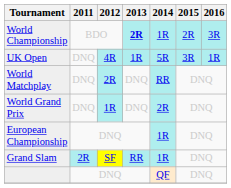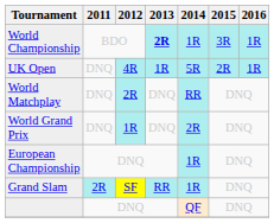 <table class="wikitable" style="width:20%; margin:0">
 <tr>
 <th>Tournament</th>
 <th>2011</th>
 <th>2012</th>
 <th>2013</th>
 <th>2014</th>
 <th>2015</th>
 <th>2016</th>
 </tr>
 <tr>
 <td style="background:#efefef;"><a href='#'>World Championship</a></td>
 <td colspan="2" style="text-align:center; color:#ccc;">BDO</td>
 <td style="text-align:center; background:#afeeee;"><strong><a href='#'>2R</a></strong></td>
 <td style="text-align:center; background:#afeeee;"><a href='#'>1R</a></td>
-<td style="text-align:center; background:#afeeee;"><a href='#'>2R</a></td>
 <td style="text-align:center; background:#afeeee;"><a href='#'>3R</a></td>
+<td style="text-align:center; background:#afeeee;"><a href='#'>1R</a></td>
 </tr>
 <tr>
 <td style="background:#efefef;"><a href='#'>UK Open</a></td>
 <td style="text-align:center; color:#ccc;">DNQ</td>
 <td style="text-align:center; background:#afeeee;"><a href='#'>4R</a></td>
 <td style="text-align:center; background:#afeeee;"><a href='#'>1R</a></td>
 <td style="text-align:center; background:#afeeee;"><a href='#'>5R</a></td>
-<td style="text-align:center; background:#afeeee;"><a href='#'>3R</a></td>
+<td style="text-align:center; background:#afeeee;"><a href='#'>2R</a></td>
 <td style="text-align:center; background:#afeeee;"><a href='#'>1R</a></td>
 </tr>
 <tr>
 <td style="background:#efefef;"><a href='#'>World Matchplay</a></td>
 <td style="text-align:center; color:#ccc;">DNQ</td>
 <td style="text-align:center; background:#afeeee;"><a href='#'>2R</a></td>
 <td style="text-align:center; color:#ccc;">DNQ</td>
 <td style="text-align:center; background:#afeeee;"><a href='#'>RR</a></td>
 <td colspan="2" style="text-align:center; color:#ccc;">DNQ</td>
 </tr>
 <tr>
 <td style="background:#efefef;"><a href='#'>World Grand Prix</a></td>
 <td style="text-align:center; color:#ccc;">DNQ</td>
 <td style="text-align:center; background:#afeeee;"><a href='#'>1R</a></td>
 <td style="text-align:center; color:#ccc;">DNQ</td>
 <td style="text-align:center; background:#afeeee;"><a href='#'>2R</a></td>
 <td colspan="2" style="text-align:center; color:#ccc;">DNQ</td>
 </tr>
 <tr>
 <td style="background:#efefef;"><a href='#'>European Championship</a></td>
 <td colspan="3" style="text-align:center; color:#ccc;">DNQ</td>
 <td style="text-align:center; background:#afeeee;"><a href='#'>1R</a></td>
 <td colspan="2" style="text-align:center; color:#ccc;">DNQ</td>
 </tr>
 <tr>
 <td style="background:#efefef;"><a href='#'>Grand Slam</a></td>
 <td style="text-align:center; background:#afeeee;"><a href='#'>2R</a></td>
 <td style="text-align:center; background:yellow;"><a href='#'>SF</a></td>
 <td style="text-align:center; background:#afeeee;"><a href='#'>RR</a></td>
 <td style="text-align:center; background:#afeeee;"><a href='#'>1R</a></td>
 <td colspan="2" style="text-align:center; color:#ccc;">DNQ</td>
 </tr>
 <tr>
 <td style="background:#efefef;"></td>
 <td colspan="3" style="text-align:center; color:#ccc;">DNQ</td>
 <td style="text-align:center; background:#ffebcd;"><a href='#'>QF</a></td>
 <td colspan="2" style="text-align:center; color:#ccc;">DNQ</td>
 </tr>
 <tr>
 </tr>
 </table>
